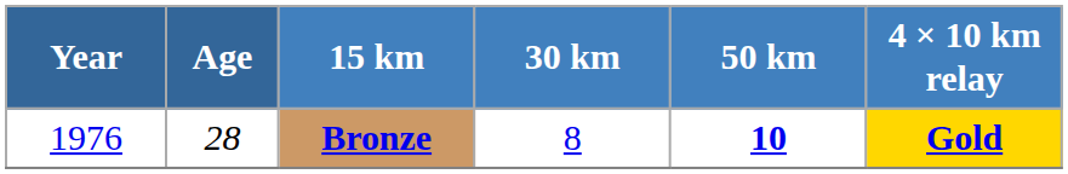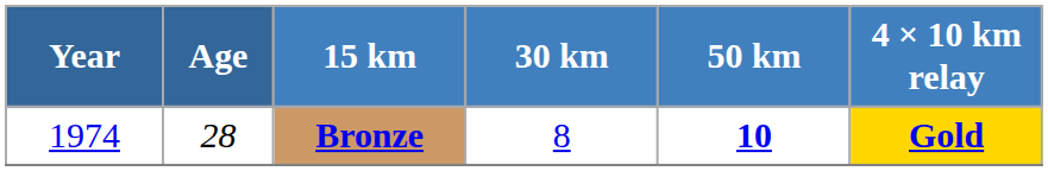 <table class="wikitable" style="font-size:95%; text-align:center; border:grey solid 1px; border-collapse:collapse; background:#ffffff;">
 <tr>
 <th style="background-color:#369; color:white; width:60px;"> Year </th>
 <th style="background-color:#369; color:white; width:40px;"> Age </th>
 <th style="background-color:#4180be; color:white; width:75px;"> 15 km </th>
 <th style="background-color:#4180be; color:white; width:75px;"> 30 km </th>
 <th style="background-color:#4180be; color:white; width:75px;"> 50 km </th>
 <th style="background-color:#4180be; color:white; width:75px;"> 4 × 10 km <br> relay </th>
 </tr>
 <tr>
-<td><a href='#'>1976</a></td>
+<td><a href='#'>1974</a></td>
 <td><em>28</em></td>
 <td bgcolor="cc9966"><a href='#'><strong>Bronze</strong></a></td>
 <td><a href='#'>8</a></td>
 <td><strong><a href='#'>10</a></strong></td>
 <td style="background:gold;"><a href='#'><strong>Gold</strong></a></td>
 </tr>
 <tr>
 </tr>
 </table>
